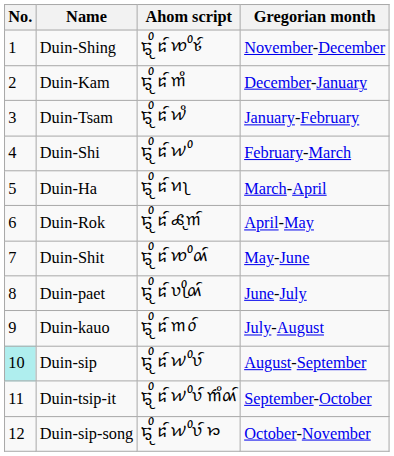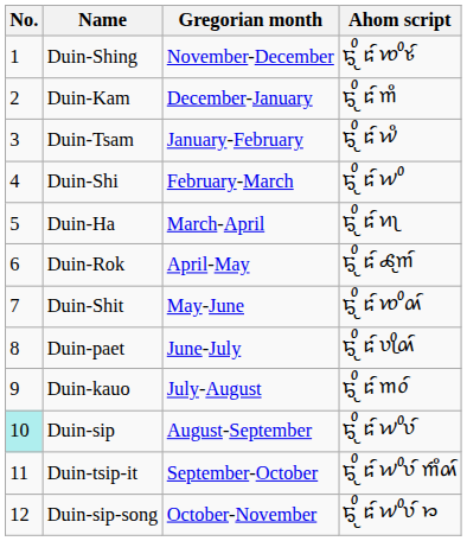 <table class="wikitable">
 <tr>
 <th>No.</th>
 <th>Name</th>
+<th>Gregorian month</th>
 <th>Ahom script</th>
-<th>Gregorian month</th>
 </tr>
 <tr>
 <td>1</td>
 <td>Duin-Shing</td>
+<td><a href='#'>November</a>-<a href='#'>December</a></td>
 <td>𑜓𑜢𑜤𑜃𑜫 𑜋𑜢𑜂𑜫</td>
-<td><a href='#'>November</a>-<a href='#'>December</a></td>
 </tr>
 <tr>
 <td>2</td>
 <td>Duin-Kam</td>
+<td><a href='#'>December</a>-<a href='#'>January</a></td>
 <td>𑜓𑜢𑜤𑜃𑜫 𑜀𑜪</td>
-<td><a href='#'>December</a>-<a href='#'>January</a></td>
 </tr>
 <tr>
 <td>3</td>
 <td>Duin-Tsam</td>
+<td><a href='#'>January</a>-<a href='#'>February</a></td>
 <td>𑜓𑜢𑜤𑜃𑜫 𑜏𑜪</td>
-<td><a href='#'>January</a>-<a href='#'>February</a></td>
 </tr>
 <tr>
 <td>4</td>
 <td>Duin-Shi</td>
+<td><a href='#'>February</a>-<a href='#'>March</a></td>
 <td>𑜓𑜢𑜤𑜃𑜫  𑜏𑜢</td>
-<td><a href='#'>February</a>-<a href='#'>March</a></td>
 </tr>
 <tr>
 <td>5</td>
 <td>Duin-Ha</td>
+<td><a href='#'>March</a>-<a href='#'>April</a></td>
 <td>𑜓𑜢𑜤𑜃𑜫 𑜑𑜡</td>
-<td><a href='#'>March</a>-<a href='#'>April</a></td>
 </tr>
 <tr>
 <td>6</td>
 <td>Duin-Rok</td>
+<td><a href='#'>April</a>-<a href='#'>May</a></td>
 <td>𑜓𑜢𑜤𑜃𑜫 𑜍𑜤𑜀𑜫</td>
-<td><a href='#'>April</a>-<a href='#'>May</a></td>
 </tr>
 <tr>
 <td>7</td>
 <td>Duin-Shit</td>
+<td><a href='#'>May</a>-<a href='#'>June</a></td>
 <td>𑜓𑜢𑜤𑜃𑜫 𑜋𑜢𑜄𑜫</td>
-<td><a href='#'>May</a>-<a href='#'>June</a></td>
 </tr>
 <tr>
 <td>8</td>
 <td>Duin-paet</td>
+<td><a href='#'>June</a>-<a href='#'>July</a></td>
 <td>𑜓𑜢𑜤𑜃𑜫 𑜆𑜢𑜤𑜄𑜫</td>
-<td><a href='#'>June</a>-<a href='#'>July</a></td>
 </tr>
 <tr>
 <td>9</td>
 <td>Duin-kauo</td>
+<td><a href='#'>July</a>-<a href='#'>August</a></td>
 <td>𑜓𑜢𑜤𑜃𑜫 𑜀𑜰𑜫</td>
-<td><a href='#'>July</a>-<a href='#'>August</a></td>
 </tr>
 <tr>
 <td style="background: paleturquoise;">10</td>
 <td>Duin-sip</td>
+<td><a href='#'>August</a>-<a href='#'>September</a></td>
 <td>𑜓𑜢𑜤𑜃𑜫 𑜏𑜢𑜆𑜫</td>
-<td><a href='#'>August</a>-<a href='#'>September</a></td>
 </tr>
 <tr>
 <td>11</td>
 <td>Duin-tsip-it</td>
+<td><a href='#'>September</a>-<a href='#'>October</a></td>
 <td>𑜓𑜢𑜤𑜃𑜫 𑜏𑜢𑜆𑜫 𑜒𑜪𑜄𑜫</td>
-<td><a href='#'>September</a>-<a href='#'>October</a></td>
 </tr>
 <tr>
 <td>12</td>
 <td>Duin-sip-song</td>
+<td><a href='#'>October</a>-<a href='#'>November</a></td>
 <td>𑜓𑜢𑜤𑜃𑜫 𑜏𑜢𑜆𑜫 𑜁</td>
-<td><a href='#'>October</a>-<a href='#'>November</a></td>
 </tr>
 </table>
